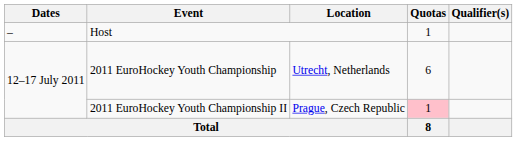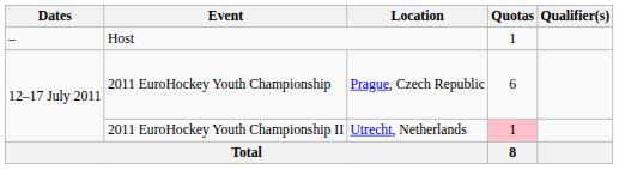 <table class=wikitable>
 <tr>
 <th>Dates</th>
 <th>Event</th>
 <th>Location</th>
 <th>Quotas</th>
 <th>Qualifier(s)</th>
 </tr>
 <tr>
 <td>–</td>
 <td colspan=2>Host</td>
 <td style="text-align: center;">1</td>
 <td></td>
 </tr>
 <tr>
 <td rowspan=2>12–17 July 2011</td>
 <td>2011 EuroHockey Youth Championship</td>
-<td><a href='#'>Utrecht</a>, Netherlands</td>
+<td><a href='#'>Prague</a>, Czech Republic</td>
 <td style="text-align: center;">6</td>
 <td><br><br><br><br></td>
 </tr>
 <tr>
 <td>2011 EuroHockey Youth Championship II</td>
-<td><a href='#'>Prague</a>, Czech Republic</td>
+<td><a href='#'>Utrecht</a>, Netherlands</td>
 <td style="background: pink; text-align: center;">1</td>
 <td><br></td>
 </tr>
 <tr>
 <th colspan="3">Total</th>
 <th>8</th>
 <th></th>
 </tr>
 </table>
